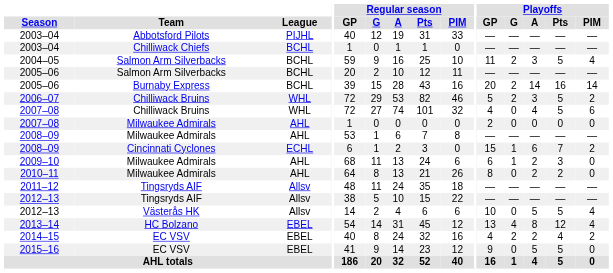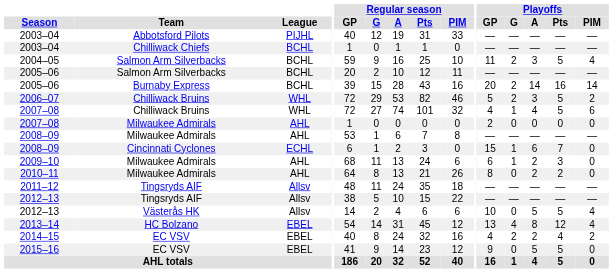 <table border="0" cellpadding="1" cellspacing="0" style="text-align:center; width:60em">
 <tr bgcolor="#e0e0e0">
 <th colspan="3" bgcolor="#ffffff"></th>
 <th rowspan="99" bgcolor="#ffffff"></th>
 <th colspan="5"><a href='#'>Regular season</a></th>
 <th rowspan="99" bgcolor="#ffffff"></th>
 <th colspan="5"><a href='#'>Playoffs</a></th>
 </tr>
 <tr bgcolor="#e0e0e0">
 <th><a href='#'>Season</a></th>
 <th>Team</th>
 <th>League</th>
 <th>GP</th>
 <th><a href='#'>G</a></th>
 <th><a href='#'>A</a></th>
 <th><a href='#'>Pts</a></th>
 <th><a href='#'>PIM</a></th>
 <th>GP</th>
 <th>G</th>
 <th>A</th>
 <th>Pts</th>
 <th>PIM</th>
 </tr>
 <tr>
 <td>2003–04</td>
 <td><a href='#'>Abbotsford Pilots</a></td>
 <td><a href='#'>PIJHL</a></td>
 <td>40</td>
 <td>12</td>
 <td>19</td>
 <td>31</td>
 <td>33</td>
 <td>—</td>
 <td>—</td>
 <td>—</td>
 <td>—</td>
 <td>—</td>
 </tr>
 <tr bgcolor="#f0f0f0">
 <td>2003–04</td>
 <td><a href='#'>Chilliwack Chiefs</a></td>
 <td><a href='#'>BCHL</a></td>
 <td>1</td>
 <td>0</td>
 <td>1</td>
 <td>1</td>
 <td>0</td>
 <td>—</td>
 <td>—</td>
 <td>—</td>
 <td>—</td>
 <td>—</td>
 </tr>
 <tr>
 <td>2004–05</td>
 <td><a href='#'>Salmon Arm Silverbacks</a></td>
 <td>BCHL</td>
 <td>59</td>
 <td>9</td>
 <td>16</td>
 <td>25</td>
 <td>10</td>
 <td>11</td>
 <td>2</td>
 <td>3</td>
 <td>5</td>
 <td>4</td>
 </tr>
 <tr bgcolor="#f0f0f0">
 <td>2005–06</td>
 <td>Salmon Arm Silverbacks</td>
 <td>BCHL</td>
 <td>20</td>
 <td>2</td>
 <td>10</td>
 <td>12</td>
 <td>11</td>
 <td>—</td>
 <td>—</td>
 <td>—</td>
 <td>—</td>
 <td>—</td>
 </tr>
 <tr>
 <td>2005–06</td>
 <td><a href='#'>Burnaby Express</a></td>
 <td>BCHL</td>
 <td>39</td>
 <td>15</td>
 <td>28</td>
 <td>43</td>
 <td>16</td>
 <td>20</td>
 <td>2</td>
 <td>14</td>
 <td>16</td>
 <td>14</td>
 </tr>
 <tr bgcolor="#f0f0f0">
 <td><a href='#'>2006–07</a></td>
 <td><a href='#'>Chilliwack Bruins</a></td>
 <td><a href='#'>WHL</a></td>
 <td>72</td>
 <td>29</td>
 <td>53</td>
 <td>82</td>
 <td>46</td>
 <td>5</td>
 <td>2</td>
 <td>3</td>
 <td>5</td>
 <td>2</td>
 </tr>
 <tr>
 <td><a href='#'>2007–08</a></td>
 <td>Chilliwack Bruins</td>
 <td>WHL</td>
 <td>72</td>
 <td>27</td>
 <td>74</td>
 <td>101</td>
 <td>32</td>
 <td>4</td>
-<td>0</td>
+<td>1</td>
 <td>4</td>
 <td>5</td>
 <td>6</td>
 </tr>
 <tr bgcolor="#f0f0f0">
 <td><a href='#'>2007–08</a></td>
 <td><a href='#'>Milwaukee Admirals</a></td>
 <td><a href='#'>AHL</a></td>
 <td>1</td>
 <td>0</td>
 <td>0</td>
 <td>0</td>
 <td>0</td>
 <td>2</td>
 <td>0</td>
 <td>0</td>
 <td>0</td>
 <td>0</td>
 </tr>
 <tr>
 <td><a href='#'>2008–09</a></td>
 <td>Milwaukee Admirals</td>
 <td>AHL</td>
 <td>53</td>
 <td>1</td>
 <td>6</td>
 <td>7</td>
 <td>8</td>
 <td>—</td>
 <td>—</td>
 <td>—</td>
 <td>—</td>
 <td>—</td>
 </tr>
 <tr bgcolor="#f0f0f0">
 <td><a href='#'>2008–09</a></td>
 <td><a href='#'>Cincinnati Cyclones</a></td>
 <td><a href='#'>ECHL</a></td>
 <td>6</td>
 <td>1</td>
 <td>2</td>
 <td>3</td>
 <td>0</td>
 <td>15</td>
 <td>1</td>
 <td>6</td>
 <td>7</td>
-<td>2</td>
+<td>0</td>
 </tr>
 <tr>
 <td><a href='#'>2009–10</a></td>
 <td>Milwaukee Admirals</td>
 <td>AHL</td>
 <td>68</td>
 <td>11</td>
 <td>13</td>
 <td>24</td>
 <td>6</td>
 <td>6</td>
 <td>1</td>
 <td>2</td>
 <td>3</td>
 <td>0</td>
 </tr>
 <tr bgcolor="#f0f0f0">
 <td><a href='#'>2010–11</a></td>
 <td>Milwaukee Admirals</td>
 <td>AHL</td>
 <td>64</td>
 <td>8</td>
 <td>13</td>
 <td>21</td>
 <td>26</td>
 <td>8</td>
 <td>0</td>
 <td>2</td>
 <td>2</td>
 <td>0</td>
 </tr>
 <tr>
 <td><a href='#'>2011–12</a></td>
 <td><a href='#'>Tingsryds AIF</a></td>
 <td><a href='#'>Allsv</a></td>
 <td>48</td>
 <td>11</td>
 <td>24</td>
 <td>35</td>
 <td>18</td>
 <td>—</td>
 <td>—</td>
 <td>—</td>
 <td>—</td>
 <td>—</td>
 </tr>
 <tr bgcolor="#f0f0f0">
 <td><a href='#'>2012–13</a></td>
 <td>Tingsryds AIF</td>
 <td>Allsv</td>
 <td>38</td>
 <td>5</td>
 <td>10</td>
 <td>15</td>
 <td>22</td>
 <td>—</td>
 <td>—</td>
 <td>—</td>
 <td>—</td>
 <td>—</td>
 </tr>
 <tr>
 <td>2012–13</td>
 <td><a href='#'>Västerås HK</a></td>
 <td>Allsv</td>
 <td>14</td>
 <td>2</td>
 <td>4</td>
 <td>6</td>
 <td>6</td>
 <td>10</td>
 <td>0</td>
 <td>5</td>
 <td>5</td>
 <td>4</td>
 </tr>
 <tr bgcolor="#f0f0f0">
 <td><a href='#'>2013–14</a></td>
 <td><a href='#'>HC Bolzano</a></td>
 <td><a href='#'>EBEL</a></td>
 <td>54</td>
 <td>14</td>
 <td>31</td>
 <td>45</td>
 <td>12</td>
 <td>13</td>
 <td>4</td>
 <td>8</td>
 <td>12</td>
 <td>4</td>
 </tr>
 <tr>
 <td><a href='#'>2014–15</a></td>
 <td><a href='#'>EC VSV</a></td>
 <td>EBEL</td>
 <td>40</td>
 <td>8</td>
 <td>24</td>
 <td>32</td>
 <td>16</td>
 <td>4</td>
 <td>2</td>
 <td>2</td>
 <td>4</td>
 <td>2</td>
 </tr>
 <tr bgcolor="#f0f0f0">
 <td><a href='#'>2015–16</a></td>
 <td>EC VSV</td>
 <td>EBEL</td>
 <td>41</td>
 <td>9</td>
 <td>14</td>
 <td>23</td>
 <td>12</td>
 <td>9</td>
 <td>0</td>
 <td>5</td>
 <td>5</td>
 <td>0</td>
 </tr>
 <tr bgcolor="#e0e0e0">
 <th colspan="3">AHL totals</th>
 <th>186</th>
 <th>20</th>
 <th>32</th>
 <th>52</th>
 <th>40</th>
 <th>16</th>
 <th>1</th>
 <th>4</th>
 <th>5</th>
 <th>0</th>
 </tr>
 </table>
